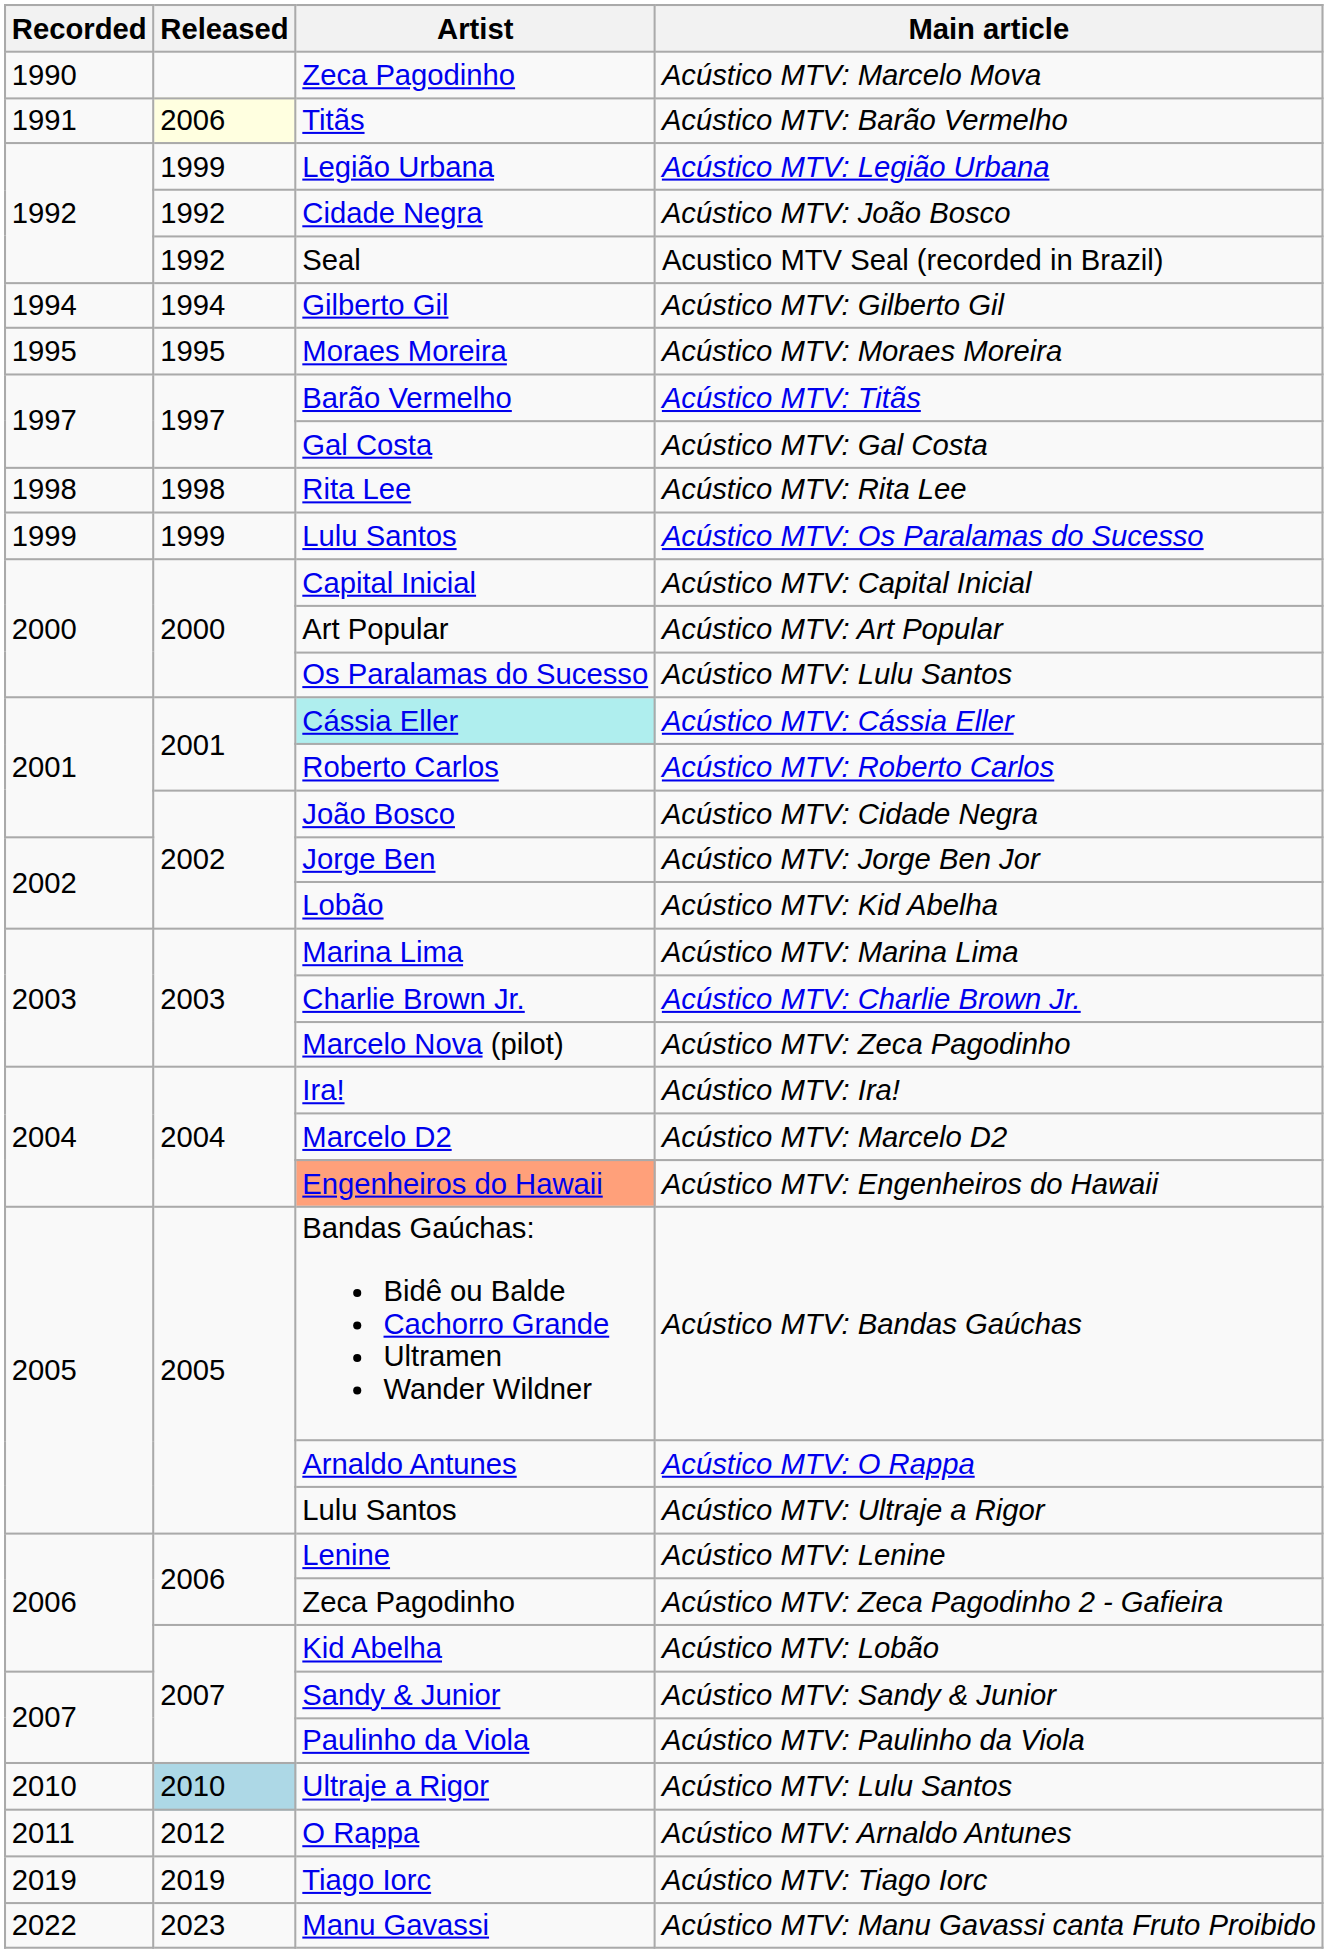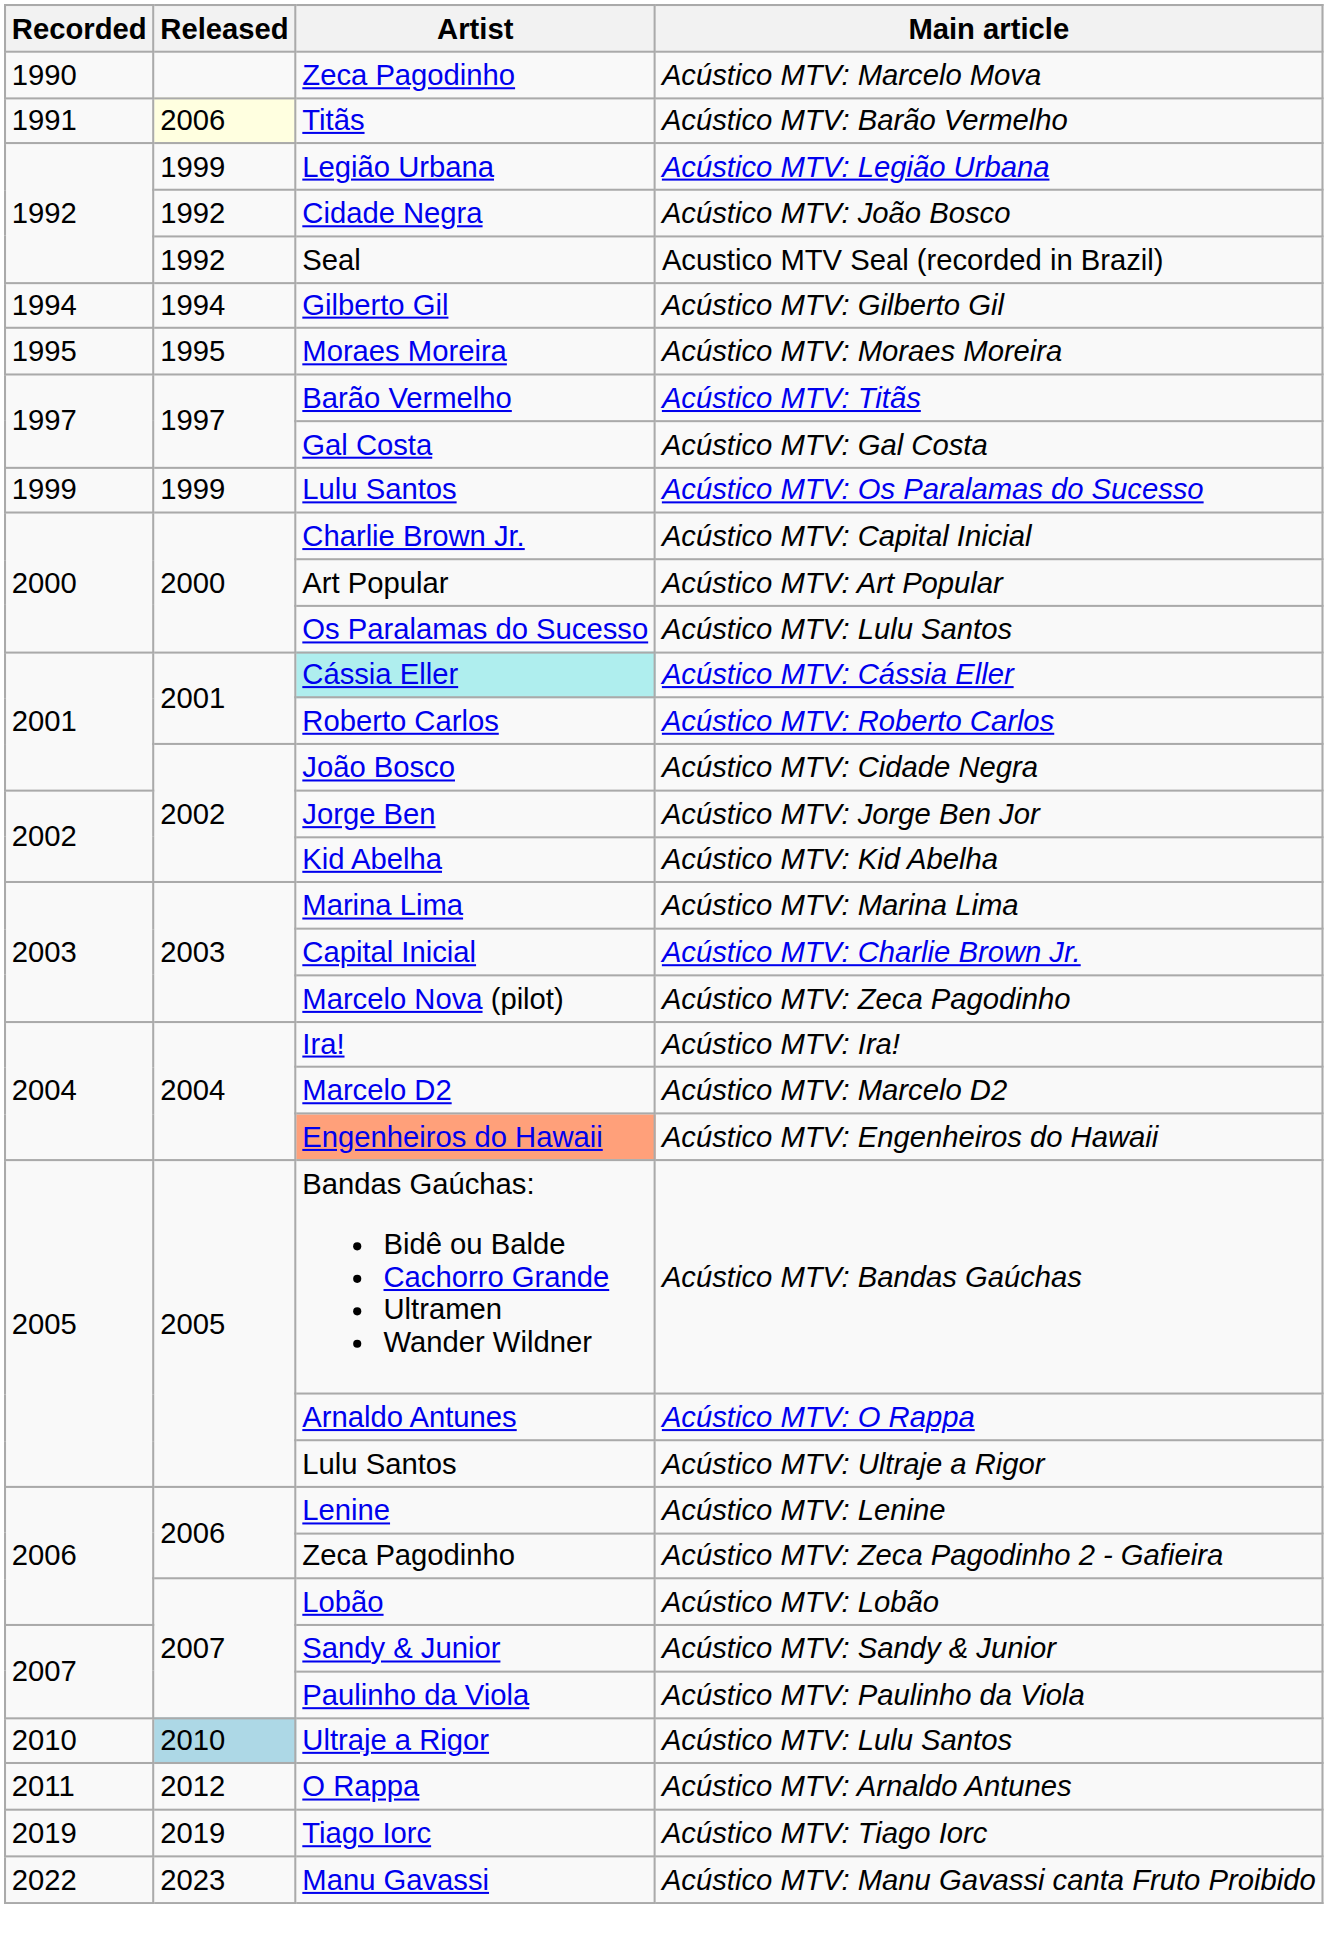 <table class="wikitable sortable" style="font-size: 90%">
 <tr>
 <th>Recorded</th>
 <th>Released</th>
 <th>Artist</th>
 <th>Main article</th>
 </tr>
 <tr>
 <td>1990</td>
 <td></td>
 <td><a href='#'>Zeca Pagodinho</a></td>
 <td><em>Acústico MTV: Marcelo Mova</em></td>
 </tr>
 <tr>
 <td>1991</td>
 <td style="background: lightyellow;">2006</td>
 <td><a href='#'>Titãs</a></td>
 <td><em>Acústico MTV: Barão Vermelho</em></td>
 </tr>
 <tr>
 <td rowspan="3">1992</td>
 <td>1999</td>
 <td><a href='#'>Legião Urbana</a></td>
 <td><em><a href='#'>Acústico MTV: Legião Urbana</a></em></td>
 </tr>
 <tr>
 <td>1992</td>
 <td><a href='#'>Cidade Negra</a></td>
 <td><em>Acústico MTV: João Bosco</em></td>
 </tr>
 <tr>
 <td>1992</td>
 <td>Seal</td>
 <td>Acustico MTV Seal (recorded in Brazil)</td>
 </tr>
 <tr>
 <td>1994</td>
 <td>1994</td>
 <td><a href='#'>Gilberto Gil</a></td>
 <td><em>Acústico MTV: Gilberto Gil</em></td>
 </tr>
 <tr>
 <td>1995</td>
 <td>1995</td>
 <td><a href='#'>Moraes Moreira</a></td>
 <td><em>Acústico MTV: Moraes Moreira</em></td>
 </tr>
 <tr>
 <td rowspan="2">1997</td>
 <td rowspan="2">1997</td>
 <td><a href='#'>Barão Vermelho</a></td>
 <td><em><a href='#'>Acústico MTV: Titãs</a></em></td>
 </tr>
 <tr>
 <td><a href='#'>Gal Costa</a></td>
 <td><em>Acústico MTV: Gal Costa</em></td>
 </tr>
 <tr>
-<td>1998</td>
-<td>1998</td>
-<td><a href='#'>Rita Lee</a></td>
-<td><em>Acústico MTV: Rita Lee</em></td>
-</tr>
-<tr>
 <td>1999</td>
 <td>1999</td>
 <td><a href='#'>Lulu Santos</a></td>
 <td><em><a href='#'>Acústico MTV: Os Paralamas do Sucesso</a></em></td>
 </tr>
 <tr>
 <td rowspan="3">2000</td>
 <td rowspan="3">2000</td>
-<td><a href='#'>Capital Inicial</a></td>
+<td><a href='#'>Charlie Brown Jr.</a></td>
 <td><em>Acústico MTV: Capital Inicial</em></td>
 </tr>
 <tr>
 <td>Art Popular</td>
 <td><em>Acústico MTV: Art Popular</em></td>
 </tr>
 <tr>
 <td><a href='#'>Os Paralamas do Sucesso</a></td>
 <td><em>Acústico MTV: Lulu Santos</em></td>
 </tr>
 <tr>
 <td rowspan="3">2001</td>
 <td rowspan="2">2001</td>
 <td style="background: paleturquoise;"><a href='#'>Cássia Eller</a></td>
 <td><em><a href='#'>Acústico MTV: Cássia Eller</a></em></td>
 </tr>
 <tr>
 <td><a href='#'>Roberto Carlos</a></td>
 <td><em><a href='#'>Acústico MTV: Roberto Carlos</a></em></td>
 </tr>
 <tr>
 <td rowspan="3">2002</td>
 <td><a href='#'>João Bosco</a></td>
 <td><em>Acústico MTV: Cidade Negra</em></td>
 </tr>
 <tr>
 <td rowspan="2">2002</td>
 <td><a href='#'>Jorge Ben</a></td>
 <td><em>Acústico MTV: Jorge Ben Jor</em></td>
 </tr>
 <tr>
-<td><a href='#'>Lobão</a></td>
+<td><a href='#'>Kid Abelha</a></td>
 <td><em>Acústico MTV: Kid Abelha</em></td>
 </tr>
 <tr>
 <td rowspan="3">2003</td>
 <td rowspan="3">2003</td>
 <td><a href='#'>Marina Lima</a></td>
 <td><em>Acústico MTV: Marina Lima</em></td>
 </tr>
 <tr>
-<td><a href='#'>Charlie Brown Jr.</a></td>
+<td><a href='#'>Capital Inicial</a></td>
 <td><em><a href='#'>Acústico MTV: Charlie Brown Jr.</a></em></td>
 </tr>
 <tr>
 <td><a href='#'>Marcelo Nova</a> (pilot)</td>
 <td><em>Acústico MTV: Zeca Pagodinho</em></td>
 </tr>
 <tr>
 <td rowspan="3">2004</td>
 <td rowspan="3">2004</td>
 <td><a href='#'>Ira!</a></td>
 <td><em>Acústico MTV: Ira!</em></td>
 </tr>
 <tr>
 <td><a href='#'>Marcelo D2</a></td>
 <td><em>Acústico MTV: Marcelo D2</em></td>
 </tr>
 <tr>
 <td style="background: lightsalmon;"><a href='#'>Engenheiros do Hawaii</a></td>
 <td><em>Acústico MTV: Engenheiros do Hawaii</em></td>
 </tr>
 <tr>
 <td rowspan="3">2005</td>
 <td rowspan="3">2005</td>
 <td>Bandas Gaúchas:<br><ul><li>Bidê ou Balde</li><li><a href='#'>Cachorro Grande</a></li><li>Ultramen</li><li>Wander Wildner</li></ul></td>
 <td><em>Acústico MTV: Bandas Gaúchas</em></td>
 </tr>
 <tr>
 <td><a href='#'>Arnaldo Antunes</a></td>
 <td><em><a href='#'>Acústico MTV: O Rappa</a></em></td>
 </tr>
 <tr>
 <td>Lulu Santos</td>
 <td><em>Acústico MTV: Ultraje a Rigor</em></td>
 </tr>
 <tr>
 <td rowspan="3">2006</td>
 <td rowspan="2">2006</td>
 <td><a href='#'>Lenine</a></td>
 <td><em>Acústico MTV: Lenine</em></td>
 </tr>
 <tr>
 <td>Zeca Pagodinho</td>
 <td><em>Acústico MTV: Zeca Pagodinho 2 - Gafieira</em></td>
 </tr>
 <tr>
 <td rowspan="3">2007</td>
-<td><a href='#'>Kid Abelha</a></td>
+<td><a href='#'>Lobão</a></td>
 <td><em>Acústico MTV: Lobão</em></td>
 </tr>
 <tr>
 <td rowspan="2">2007</td>
 <td><a href='#'>Sandy & Junior</a></td>
 <td><em>Acústico MTV: Sandy & Junior</em></td>
 </tr>
 <tr>
 <td><a href='#'>Paulinho da Viola</a></td>
 <td><em>Acústico MTV: Paulinho da Viola</em></td>
 </tr>
 <tr>
 <td>2010</td>
 <td style="background: lightblue;">2010</td>
 <td><a href='#'>Ultraje a Rigor</a></td>
 <td><em>Acústico MTV: Lulu Santos</em></td>
 </tr>
 <tr>
 <td>2011</td>
 <td>2012</td>
 <td><a href='#'>O Rappa</a></td>
 <td><em>Acústico MTV: Arnaldo Antunes</em></td>
 </tr>
 <tr>
 <td>2019</td>
 <td>2019</td>
 <td><a href='#'>Tiago Iorc</a></td>
 <td><em>Acústico MTV: Tiago Iorc</em></td>
 </tr>
 <tr>
 <td>2022</td>
 <td>2023</td>
 <td><a href='#'>Manu Gavassi</a></td>
 <td><em>Acústico MTV: Manu Gavassi canta Fruto Proibido</em></td>
 </tr>
 </table>
